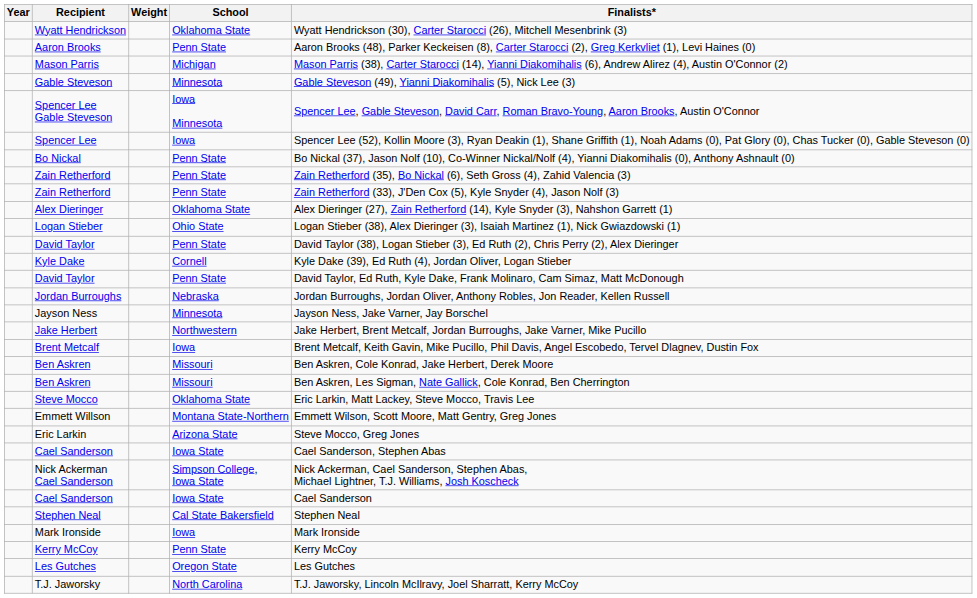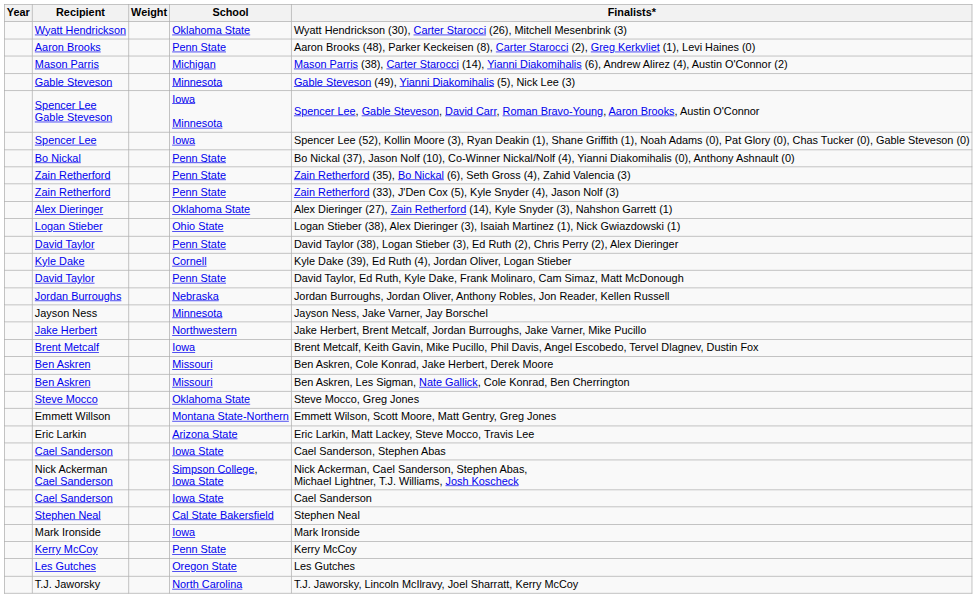 <table class="wikitable">
 <tr>
 <th scope="col">Year</th>
 <th scope="col">Recipient</th>
 <th scope="col">Weight</th>
 <th scope="col">School</th>
 <th scope="col">Finalists*</th>
 </tr>
 <tr>
 <td></td>
 <td><a href='#'>Wyatt Hendrickson</a></td>
 <td></td>
 <td><a href='#'>Oklahoma State</a></td>
 <td>Wyatt Hendrickson (30), <a href='#'>Carter Starocci</a> (26), Mitchell Mesenbrink (3)</td>
 </tr>
 <tr>
 <td></td>
 <td><a href='#'>Aaron Brooks</a></td>
 <td></td>
 <td><a href='#'>Penn State</a></td>
 <td>Aaron Brooks (48), Parker Keckeisen (8), <a href='#'>Carter Starocci</a> (2), <a href='#'>Greg Kerkvliet</a> (1), Levi Haines (0)</td>
 </tr>
 <tr>
 <td></td>
 <td><a href='#'>Mason Parris</a></td>
 <td></td>
 <td><a href='#'>Michigan</a></td>
 <td><a href='#'>Mason Parris</a> (38), <a href='#'>Carter Starocci</a> (14), <a href='#'>Yianni Diakomihalis</a> (6), Andrew Alirez (4), Austin O'Connor (2)</td>
 </tr>
 <tr>
 <td></td>
 <td><a href='#'>Gable Steveson</a></td>
 <td></td>
 <td><a href='#'>Minnesota</a></td>
 <td><a href='#'>Gable Steveson</a> (49), <a href='#'>Yianni Diakomihalis</a> (5), Nick Lee (3)</td>
 </tr>
 <tr>
 <td></td>
 <td><a href='#'>Spencer Lee</a><br><a href='#'>Gable Steveson</a></td>
 <td></td>
 <td><a href='#'>Iowa</a><br><br><a href='#'>Minnesota</a></td>
 <td><a href='#'>Spencer Lee</a>, <a href='#'>Gable Steveson</a>, <a href='#'>David Carr</a>, <a href='#'>Roman Bravo-Young</a>, <a href='#'>Aaron Brooks</a>, Austin O'Connor</td>
 </tr>
 <tr>
 <td></td>
 <td><a href='#'>Spencer Lee</a></td>
 <td></td>
 <td><a href='#'>Iowa</a></td>
 <td>Spencer Lee (52), Kollin Moore (3), Ryan Deakin (1), Shane Griffith (1), Noah Adams (0), Pat Glory (0), Chas Tucker (0), Gable Steveson (0)</td>
 </tr>
 <tr>
 <td></td>
 <td><a href='#'>Bo Nickal</a></td>
 <td></td>
 <td><a href='#'>Penn State</a></td>
 <td>Bo Nickal (37), Jason Nolf (10), Co-Winner Nickal/Nolf (4), Yianni Diakomihalis (0), Anthony Ashnault (0)</td>
 </tr>
 <tr>
 <td></td>
 <td><a href='#'>Zain Retherford</a></td>
 <td></td>
 <td><a href='#'>Penn State</a></td>
 <td><a href='#'>Zain Retherford</a> (35), <a href='#'>Bo Nickal</a> (6), Seth Gross (4), Zahid Valencia (3)</td>
 </tr>
 <tr>
 <td></td>
 <td><a href='#'>Zain Retherford</a></td>
 <td></td>
 <td><a href='#'>Penn State</a></td>
 <td><a href='#'>Zain Retherford</a> (33), J'Den Cox (5), Kyle Snyder (4), Jason Nolf (3)</td>
 </tr>
 <tr>
 <td></td>
 <td><a href='#'>Alex Dieringer</a></td>
 <td></td>
 <td><a href='#'>Oklahoma State</a></td>
 <td>Alex Dieringer (27), <a href='#'>Zain Retherford</a> (14), Kyle Snyder (3), Nahshon Garrett (1)</td>
 </tr>
 <tr>
 <td></td>
 <td><a href='#'>Logan Stieber</a></td>
 <td></td>
 <td><a href='#'>Ohio State</a></td>
 <td>Logan Stieber (38), Alex Dieringer (3), Isaiah Martinez (1), Nick Gwiazdowski (1)</td>
 </tr>
 <tr>
 <td></td>
 <td><a href='#'>David Taylor</a></td>
 <td></td>
 <td><a href='#'>Penn State</a></td>
 <td>David Taylor (38), Logan Stieber (3), Ed Ruth (2), Chris Perry (2), Alex Dieringer</td>
 </tr>
 <tr>
 <td></td>
 <td><a href='#'>Kyle Dake</a></td>
 <td></td>
 <td><a href='#'>Cornell</a></td>
 <td>Kyle Dake (39), Ed Ruth (4), Jordan Oliver, Logan Stieber</td>
 </tr>
 <tr>
 <td></td>
 <td><a href='#'>David Taylor</a></td>
 <td></td>
 <td><a href='#'>Penn State</a></td>
 <td>David Taylor, Ed Ruth, Kyle Dake, Frank Molinaro, Cam Simaz, Matt McDonough</td>
 </tr>
 <tr>
 <td></td>
 <td style="white-space: nowrap;"><a href='#'>Jordan Burroughs</a></td>
 <td></td>
 <td><a href='#'>Nebraska</a></td>
 <td>Jordan Burroughs, Jordan Oliver, Anthony Robles, Jon Reader, Kellen Russell</td>
 </tr>
 <tr>
 <td></td>
 <td>Jayson Ness</td>
 <td></td>
 <td><a href='#'>Minnesota</a></td>
 <td>Jayson Ness, Jake Varner, Jay Borschel</td>
 </tr>
 <tr>
 <td></td>
 <td><a href='#'>Jake Herbert</a></td>
 <td></td>
 <td><a href='#'>Northwestern</a></td>
 <td>Jake Herbert, Brent Metcalf, Jordan Burroughs, Jake Varner, Mike Pucillo </td>
 </tr>
 <tr>
 <td></td>
 <td><a href='#'>Brent Metcalf</a></td>
 <td></td>
 <td><a href='#'>Iowa</a></td>
 <td>Brent Metcalf, Keith Gavin, Mike Pucillo, Phil Davis, Angel Escobedo, Tervel Dlagnev, Dustin Fox </td>
 </tr>
 <tr>
 <td></td>
 <td><a href='#'>Ben Askren</a></td>
 <td></td>
 <td><a href='#'>Missouri</a></td>
 <td>Ben Askren, Cole Konrad, Jake Herbert, Derek Moore </td>
 </tr>
 <tr>
 <td></td>
 <td><a href='#'>Ben Askren</a></td>
 <td></td>
 <td><a href='#'>Missouri</a></td>
 <td>Ben Askren, Les Sigman, <a href='#'>Nate Gallick</a>, Cole Konrad, Ben Cherrington </td>
 </tr>
 <tr>
 <td></td>
 <td><a href='#'>Steve Mocco</a></td>
 <td></td>
 <td><a href='#'>Oklahoma State</a></td>
-<td>Eric Larkin, Matt Lackey, Steve Mocco, Travis Lee </td>
+<td>Steve Mocco, Greg Jones </td>
 </tr>
 <tr>
 <td></td>
 <td>Emmett Willson</td>
 <td></td>
 <td><a href='#'>Montana State-Northern</a></td>
 <td>Emmett Wilson, Scott Moore, Matt Gentry, Greg Jones </td>
 </tr>
 <tr>
 <td></td>
 <td>Eric Larkin</td>
 <td></td>
 <td><a href='#'>Arizona State</a></td>
-<td>Steve Mocco, Greg Jones </td>
+<td>Eric Larkin, Matt Lackey, Steve Mocco, Travis Lee </td>
 </tr>
 <tr>
 <td></td>
 <td><a href='#'>Cael Sanderson</a></td>
 <td></td>
 <td><a href='#'>Iowa State</a></td>
 <td>Cael Sanderson, Stephen Abas </td>
 </tr>
 <tr>
 <td></td>
 <td>Nick Ackerman<br><a href='#'>Cael Sanderson</a></td>
 <td></td>
 <td><a href='#'>Simpson College</a>,<br><a href='#'>Iowa State</a></td>
 <td>Nick Ackerman, Cael Sanderson, Stephen Abas,<br>Michael Lightner, T.J. Williams, <a href='#'>Josh Koscheck</a></td>
 </tr>
 <tr>
 <td></td>
 <td><a href='#'>Cael Sanderson</a></td>
 <td></td>
 <td><a href='#'>Iowa State</a></td>
 <td>Cael Sanderson </td>
 </tr>
 <tr>
 <td></td>
 <td><a href='#'>Stephen Neal</a></td>
 <td></td>
 <td><a href='#'>Cal State Bakersfield</a></td>
 <td>Stephen Neal </td>
 </tr>
 <tr>
 <td></td>
 <td>Mark Ironside</td>
 <td></td>
 <td><a href='#'>Iowa</a></td>
 <td>Mark Ironside </td>
 </tr>
 <tr>
 <td></td>
 <td><a href='#'>Kerry McCoy</a></td>
 <td></td>
 <td><a href='#'>Penn State</a></td>
 <td>Kerry McCoy </td>
 </tr>
 <tr>
 <td></td>
 <td><a href='#'>Les Gutches</a></td>
 <td></td>
 <td><a href='#'>Oregon State</a></td>
 <td>Les Gutches </td>
 </tr>
 <tr>
 <td></td>
 <td>T.J. Jaworsky</td>
 <td></td>
 <td><a href='#'>North Carolina</a></td>
 <td>T.J. Jaworsky, Lincoln McIlravy, Joel Sharratt, Kerry McCoy </td>
 </tr>
 </table>
